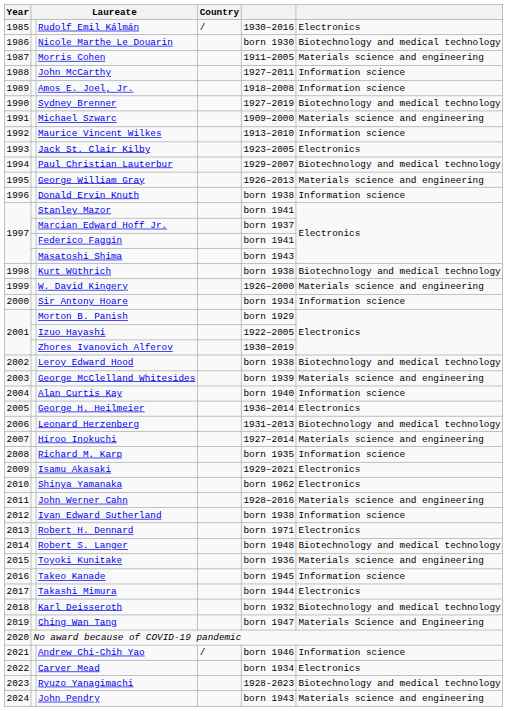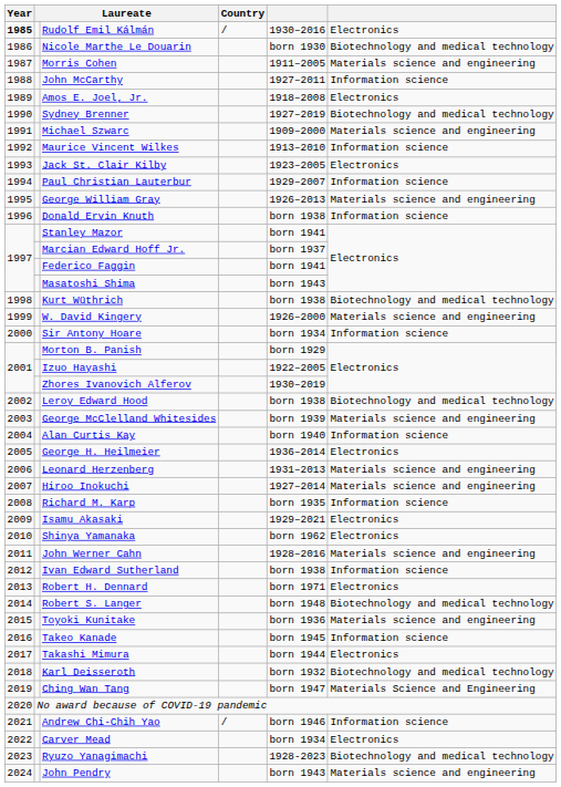 <table class="wikitable sortable">
 <tr>
 <th>Year</th>
 <th colspan=2>Laureate</th>
 <th>Country</th>
 <th></th>
 <th></th>
 </tr>
 <tr>
-<td>1985</td>
+<td><strong>1985</strong></td>
 <td></td>
 <td><a href='#'>Rudolf Emil Kálmán</a></td>
 <td> / </td>
 <td>1930–2016</td>
 <td>Electronics</td>
 </tr>
 <tr>
 <td>1986</td>
 <td></td>
 <td><a href='#'>Nicole Marthe Le Douarin</a></td>
 <td></td>
 <td>born 1930</td>
 <td>Biotechnology and medical technology</td>
 </tr>
 <tr>
 <td>1987</td>
 <td></td>
 <td><a href='#'>Morris Cohen</a></td>
 <td></td>
 <td>1911–2005</td>
 <td>Materials science and engineering</td>
 </tr>
 <tr>
 <td>1988</td>
 <td></td>
 <td><a href='#'>John McCarthy</a></td>
 <td></td>
 <td>1927–2011</td>
 <td>Information science</td>
 </tr>
 <tr>
 <td>1989</td>
 <td></td>
 <td><a href='#'>Amos E. Joel, Jr.</a></td>
 <td></td>
 <td>1918–2008</td>
-<td>Information science</td>
+<td>Electronics</td>
 </tr>
 <tr>
 <td>1990</td>
 <td></td>
 <td><a href='#'>Sydney Brenner</a></td>
 <td></td>
 <td>1927–2019</td>
 <td>Biotechnology and medical technology</td>
 </tr>
 <tr>
 <td>1991</td>
 <td></td>
 <td><a href='#'>Michael Szwarc</a></td>
 <td></td>
 <td>1909–2000</td>
 <td>Materials science and engineering</td>
 </tr>
 <tr>
 <td>1992</td>
 <td></td>
 <td><a href='#'>Maurice Vincent Wilkes</a></td>
 <td></td>
 <td>1913–2010</td>
 <td>Information science</td>
 </tr>
 <tr>
 <td>1993</td>
 <td></td>
 <td><a href='#'>Jack St. Clair Kilby</a></td>
 <td></td>
 <td>1923–2005</td>
 <td>Electronics</td>
 </tr>
 <tr>
 <td>1994</td>
 <td></td>
 <td><a href='#'>Paul Christian Lauterbur</a></td>
 <td></td>
 <td>1929–2007</td>
-<td>Biotechnology and medical technology</td>
+<td>Information science</td>
 </tr>
 <tr>
 <td>1995</td>
 <td></td>
 <td><a href='#'>George William Gray</a></td>
 <td></td>
 <td>1926–2013</td>
 <td>Materials science and engineering</td>
 </tr>
 <tr>
 <td>1996</td>
 <td></td>
 <td><a href='#'>Donald Ervin Knuth</a></td>
 <td></td>
 <td>born 1938</td>
 <td>Information science</td>
 </tr>
 <tr>
 <td rowspan=4>1997</td>
 <td></td>
 <td><a href='#'>Stanley Mazor</a></td>
 <td></td>
 <td>born 1941</td>
 <td rowspan=4>Electronics</td>
 </tr>
 <tr>
 <td></td>
 <td><a href='#'>Marcian Edward Hoff Jr.</a></td>
 <td></td>
 <td>born 1937</td>
 </tr>
 <tr>
 <td></td>
 <td><a href='#'>Federico Faggin</a></td>
 <td></td>
 <td>born 1941</td>
 </tr>
 <tr>
 <td></td>
 <td><a href='#'>Masatoshi Shima</a></td>
 <td></td>
 <td>born 1943</td>
 </tr>
 <tr>
 <td>1998</td>
 <td></td>
 <td><a href='#'>Kurt Wüthrich</a></td>
 <td></td>
 <td>born 1938</td>
 <td>Biotechnology and medical technology</td>
 </tr>
 <tr>
 <td>1999</td>
 <td></td>
 <td><a href='#'>W. David Kingery</a></td>
 <td></td>
 <td>1926–2000</td>
 <td>Materials science and engineering</td>
 </tr>
 <tr>
 <td>2000</td>
 <td></td>
 <td><a href='#'>Sir Antony Hoare</a></td>
 <td></td>
 <td>born 1934</td>
 <td>Information science</td>
 </tr>
 <tr>
 <td rowspan=3>2001</td>
 <td></td>
 <td><a href='#'>Morton B. Panish</a></td>
 <td></td>
 <td>born 1929</td>
 <td rowspan=3>Electronics</td>
 </tr>
 <tr>
 <td></td>
 <td><a href='#'>Izuo Hayashi</a></td>
 <td></td>
 <td>1922–2005</td>
 </tr>
 <tr>
 <td></td>
 <td><a href='#'>Zhores Ivanovich Alferov</a></td>
 <td></td>
 <td>1930–2019</td>
 </tr>
 <tr>
 <td>2002</td>
 <td></td>
 <td><a href='#'>Leroy Edward Hood</a></td>
 <td></td>
 <td>born 1938</td>
 <td>Biotechnology and medical technology</td>
 </tr>
 <tr>
 <td>2003</td>
 <td></td>
 <td><a href='#'>George McClelland Whitesides</a></td>
 <td></td>
 <td>born 1939</td>
 <td>Materials science and engineering</td>
 </tr>
 <tr>
 <td>2004</td>
 <td></td>
 <td><a href='#'>Alan Curtis Kay</a></td>
 <td></td>
 <td>born 1940</td>
 <td>Information science</td>
 </tr>
 <tr>
 <td>2005</td>
 <td></td>
 <td><a href='#'>George H. Heilmeier</a></td>
 <td></td>
 <td>1936–2014</td>
 <td>Electronics</td>
 </tr>
 <tr>
 <td>2006</td>
 <td></td>
 <td><a href='#'>Leonard Herzenberg</a></td>
 <td></td>
 <td>1931–2013</td>
-<td>Biotechnology and medical technology</td>
+<td>Materials science and engineering</td>
 </tr>
 <tr>
 <td>2007</td>
 <td></td>
 <td><a href='#'>Hiroo Inokuchi</a></td>
 <td></td>
 <td>1927–2014</td>
 <td>Materials science and engineering</td>
 </tr>
 <tr>
 <td>2008</td>
 <td></td>
 <td><a href='#'>Richard M. Karp</a></td>
 <td></td>
 <td>born 1935</td>
 <td>Information science</td>
 </tr>
 <tr>
 <td>2009</td>
 <td></td>
 <td><a href='#'>Isamu Akasaki</a></td>
 <td></td>
 <td>1929–2021</td>
 <td>Electronics</td>
 </tr>
 <tr>
 <td>2010</td>
 <td></td>
 <td><a href='#'>Shinya Yamanaka</a></td>
 <td></td>
 <td>born 1962</td>
 <td>Electronics</td>
 </tr>
 <tr>
 <td>2011</td>
 <td></td>
 <td><a href='#'>John Werner Cahn</a></td>
 <td></td>
 <td>1928–2016</td>
 <td>Materials science and engineering</td>
 </tr>
 <tr>
 <td>2012</td>
 <td></td>
 <td><a href='#'>Ivan Edward Sutherland</a></td>
 <td></td>
 <td>born 1938</td>
 <td>Information science</td>
 </tr>
 <tr>
 <td>2013</td>
 <td></td>
 <td><a href='#'>Robert H. Dennard</a></td>
 <td></td>
 <td>born 1971</td>
 <td>Electronics</td>
 </tr>
 <tr>
 <td>2014</td>
 <td></td>
 <td><a href='#'>Robert S. Langer</a></td>
 <td></td>
 <td>born 1948</td>
 <td>Biotechnology and medical technology</td>
 </tr>
 <tr>
 <td>2015</td>
 <td></td>
 <td><a href='#'>Toyoki Kunitake</a></td>
 <td></td>
 <td>born 1936</td>
 <td>Materials science and engineering</td>
 </tr>
 <tr>
 <td>2016</td>
 <td></td>
 <td><a href='#'>Takeo Kanade</a></td>
 <td></td>
 <td>born 1945</td>
 <td>Information science</td>
 </tr>
 <tr>
 <td>2017</td>
 <td></td>
 <td><a href='#'>Takashi Mimura</a></td>
 <td></td>
 <td>born 1944</td>
 <td>Electronics</td>
 </tr>
 <tr>
 <td>2018</td>
 <td></td>
 <td><a href='#'>Karl Deisseroth</a></td>
 <td></td>
 <td>born 1932</td>
 <td>Biotechnology and medical technology</td>
 </tr>
 <tr>
 <td>2019</td>
 <td></td>
 <td><a href='#'>Ching Wan Tang</a></td>
 <td></td>
 <td>born 1947</td>
 <td>Materials Science and Engineering</td>
 </tr>
 <tr>
 <td>2020</td>
 <td colspan="5"><em>No award because of COVID-19 pandemic</em></td>
 </tr>
 <tr>
 <td>2021</td>
 <td></td>
 <td><a href='#'>Andrew Chi-Chih Yao</a></td>
 <td> / </td>
 <td>born 1946</td>
 <td>Information science</td>
 </tr>
 <tr>
 <td>2022</td>
 <td></td>
 <td><a href='#'>Carver Mead</a></td>
 <td></td>
 <td>born 1934</td>
 <td>Electronics</td>
 </tr>
 <tr>
 <td>2023</td>
 <td></td>
 <td><a href='#'>Ryuzo Yanagimachi</a></td>
 <td></td>
 <td>1928-2023</td>
 <td>Biotechnology and medical technology</td>
 </tr>
 <tr>
 <td>2024</td>
 <td></td>
 <td><a href='#'>John Pendry</a></td>
 <td></td>
 <td>born 1943</td>
 <td>Materials science and engineering</td>
 </tr>
 </table>
